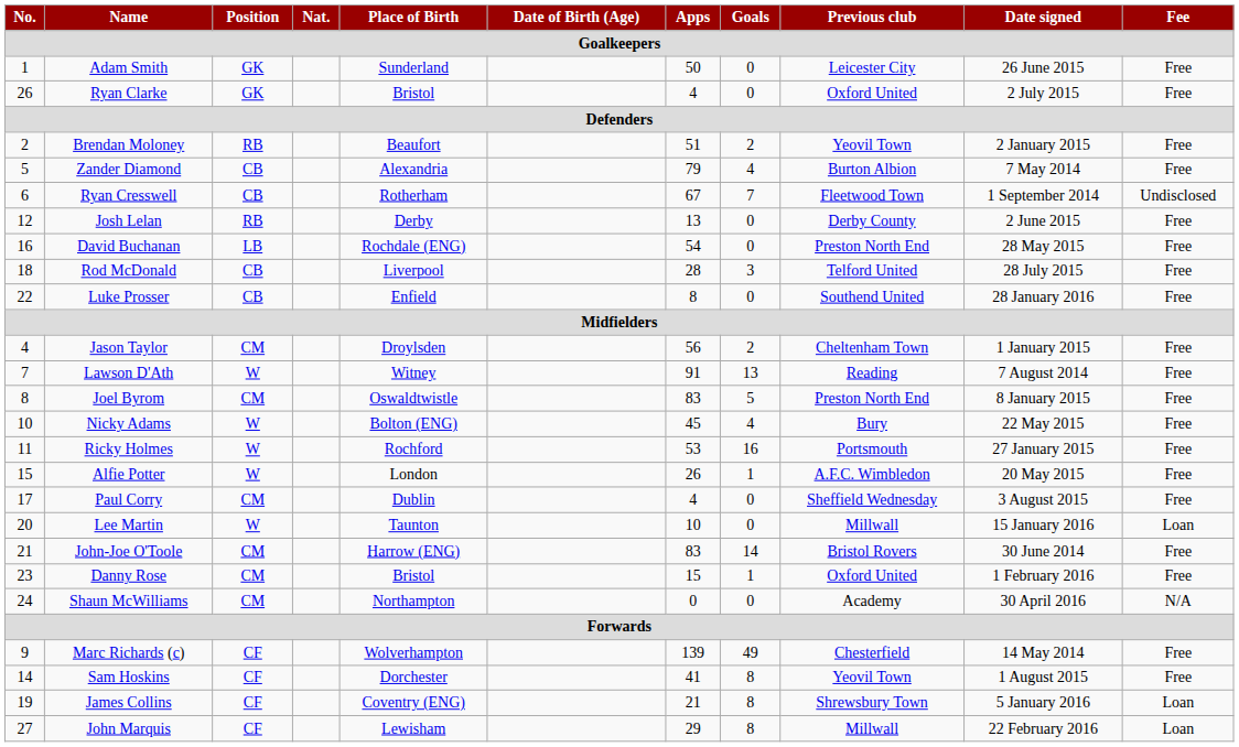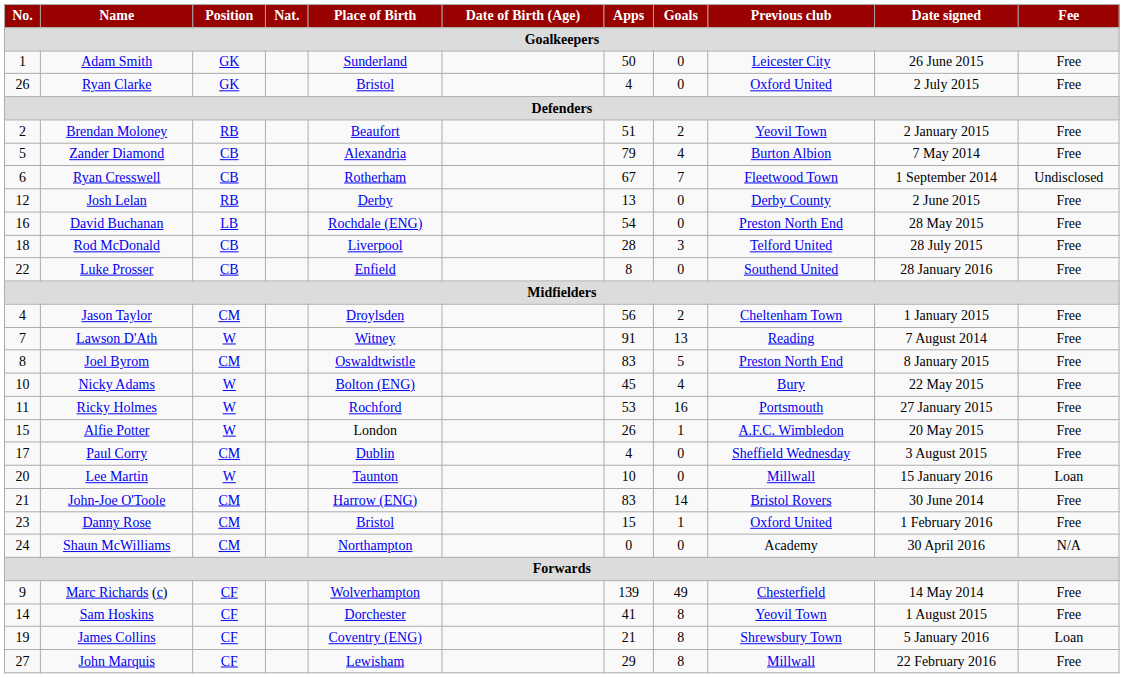 <table class="wikitable" style="text-align:center; font-size:90%; width:91%;">
 <tr>
 <th style="background:#900; color:#FFF; text-align:center;">No.</th>
 <th style="background:#900; color:#FFF; text-align:center;">Name</th>
 <th style="background:#900; color:#FFF; text-align:center;">Position</th>
 <th style="background:#900; color:#FFF; text-align:center;">Nat.</th>
 <th style="background:#900; color:#FFF; text-align:center;">Place of Birth</th>
 <th style="background:#900; color:#FFF; text-align:center;">Date of Birth (Age)</th>
 <th style="background:#900; color:#FFF; text-align:center;">Apps</th>
 <th style="background:#900; color:#FFF; text-align:center;">Goals</th>
 <th style="background:#900; color:#FFF; text-align:center;">Previous club</th>
 <th style="background:#900; color:#FFF; text-align:center;">Date signed</th>
 <th style="background:#900; color:#FFF; text-align:center;">Fee</th>
 </tr>
 <tr>
 <th colspan="14" style="background:#dcdcdc; text-align:center;">Goalkeepers</th>
 </tr>
 <tr>
 <td>1</td>
 <td><a href='#'>Adam Smith</a></td>
 <td><a href='#'>GK</a></td>
 <td></td>
 <td><a href='#'>Sunderland</a></td>
 <td></td>
 <td>50</td>
 <td>0</td>
 <td><a href='#'>Leicester City</a></td>
 <td>26 June 2015</td>
 <td>Free</td>
 </tr>
 <tr>
 <td>26</td>
 <td><a href='#'>Ryan Clarke</a></td>
 <td><a href='#'>GK</a></td>
 <td></td>
 <td><a href='#'>Bristol</a></td>
 <td></td>
 <td>4</td>
 <td>0</td>
 <td><a href='#'>Oxford United</a></td>
 <td>2 July 2015</td>
 <td>Free</td>
 </tr>
 <tr>
 <th colspan="14" style="background:#dcdcdc; text-align:center;">Defenders</th>
 </tr>
 <tr>
 <td>2</td>
 <td><a href='#'>Brendan Moloney</a></td>
 <td><a href='#'>RB</a></td>
 <td></td>
 <td><a href='#'>Beaufort</a></td>
 <td></td>
 <td>51</td>
 <td>2</td>
 <td><a href='#'>Yeovil Town</a></td>
 <td>2 January 2015</td>
 <td>Free</td>
 </tr>
 <tr>
 <td>5</td>
 <td><a href='#'>Zander Diamond</a></td>
 <td><a href='#'>CB</a></td>
 <td></td>
 <td><a href='#'>Alexandria</a></td>
 <td></td>
 <td>79</td>
 <td>4</td>
 <td><a href='#'>Burton Albion</a></td>
 <td>7 May 2014</td>
 <td>Free</td>
 </tr>
 <tr>
 <td>6</td>
 <td><a href='#'>Ryan Cresswell</a></td>
 <td><a href='#'>CB</a></td>
 <td></td>
 <td><a href='#'>Rotherham</a></td>
 <td></td>
 <td>67</td>
 <td>7</td>
 <td><a href='#'>Fleetwood Town</a></td>
 <td>1 September 2014</td>
 <td>Undisclosed</td>
 </tr>
 <tr>
 <td>12</td>
 <td><a href='#'>Josh Lelan</a></td>
 <td><a href='#'>RB</a></td>
 <td></td>
 <td><a href='#'>Derby</a></td>
 <td></td>
 <td>13</td>
 <td>0</td>
 <td><a href='#'>Derby County</a></td>
 <td>2 June 2015</td>
 <td>Free</td>
 </tr>
 <tr>
 <td>16</td>
 <td><a href='#'>David Buchanan</a></td>
 <td><a href='#'>LB</a></td>
 <td></td>
 <td><a href='#'>Rochdale (ENG)</a></td>
 <td></td>
 <td>54</td>
 <td>0</td>
 <td><a href='#'>Preston North End</a></td>
 <td>28 May 2015</td>
 <td>Free</td>
 </tr>
 <tr>
 <td>18</td>
 <td><a href='#'>Rod McDonald</a></td>
 <td><a href='#'>CB</a></td>
 <td></td>
 <td><a href='#'>Liverpool</a></td>
 <td></td>
 <td>28</td>
 <td>3</td>
 <td><a href='#'>Telford United</a></td>
 <td>28 July 2015</td>
 <td>Free</td>
 </tr>
 <tr>
 <td>22</td>
 <td><a href='#'>Luke Prosser</a></td>
 <td><a href='#'>CB</a></td>
 <td></td>
 <td><a href='#'>Enfield</a></td>
 <td></td>
 <td>8</td>
 <td>0</td>
 <td><a href='#'>Southend United</a></td>
 <td>28 January 2016</td>
 <td>Free</td>
 </tr>
 <tr>
 <th colspan="14" style="background:#dcdcdc; text-align:center;">Midfielders</th>
 </tr>
 <tr>
 <td>4</td>
 <td><a href='#'>Jason Taylor</a></td>
 <td><a href='#'>CM</a></td>
 <td></td>
 <td><a href='#'>Droylsden</a></td>
 <td></td>
 <td>56</td>
 <td>2</td>
 <td><a href='#'>Cheltenham Town</a></td>
 <td>1 January 2015</td>
 <td>Free</td>
 </tr>
 <tr>
 <td>7</td>
 <td><a href='#'>Lawson D'Ath</a></td>
 <td><a href='#'>W</a></td>
 <td></td>
 <td><a href='#'>Witney</a></td>
 <td></td>
 <td>91</td>
 <td>13</td>
 <td><a href='#'>Reading</a></td>
 <td>7 August 2014</td>
 <td>Free</td>
 </tr>
 <tr>
 <td>8</td>
 <td><a href='#'>Joel Byrom</a></td>
 <td><a href='#'>CM</a></td>
 <td></td>
 <td><a href='#'>Oswaldtwistle</a></td>
 <td></td>
 <td>83</td>
 <td>5</td>
 <td><a href='#'>Preston North End</a></td>
 <td>8 January 2015</td>
 <td>Free</td>
 </tr>
 <tr>
 <td>10</td>
 <td><a href='#'>Nicky Adams</a></td>
 <td><a href='#'>W</a></td>
 <td></td>
 <td><a href='#'>Bolton (ENG)</a></td>
 <td></td>
 <td>45</td>
 <td>4</td>
 <td><a href='#'>Bury</a></td>
 <td>22 May 2015</td>
 <td>Free</td>
 </tr>
 <tr>
 <td>11</td>
 <td><a href='#'>Ricky Holmes</a></td>
 <td><a href='#'>W</a></td>
 <td></td>
 <td><a href='#'>Rochford</a></td>
 <td></td>
 <td>53</td>
 <td>16</td>
 <td><a href='#'>Portsmouth</a></td>
 <td>27 January 2015</td>
 <td>Free</td>
 </tr>
 <tr>
 <td>15</td>
 <td><a href='#'>Alfie Potter</a></td>
 <td><a href='#'>W</a></td>
 <td></td>
 <td>London</td>
 <td></td>
 <td>26</td>
 <td>1</td>
 <td><a href='#'>A.F.C. Wimbledon</a></td>
 <td>20 May 2015</td>
 <td>Free</td>
 </tr>
 <tr>
 <td>17</td>
 <td><a href='#'>Paul Corry</a></td>
 <td><a href='#'>CM</a></td>
 <td></td>
 <td><a href='#'>Dublin</a></td>
 <td></td>
 <td>4</td>
 <td>0</td>
 <td><a href='#'>Sheffield Wednesday</a></td>
 <td>3 August 2015</td>
 <td>Free</td>
 </tr>
 <tr>
 <td>20</td>
 <td><a href='#'>Lee Martin</a></td>
 <td><a href='#'>W</a></td>
 <td></td>
 <td><a href='#'>Taunton</a></td>
 <td></td>
 <td>10</td>
 <td>0</td>
 <td><a href='#'>Millwall</a></td>
 <td>15 January 2016</td>
 <td>Loan</td>
 </tr>
 <tr>
 <td>21</td>
 <td><a href='#'>John-Joe O'Toole</a></td>
 <td><a href='#'>CM</a></td>
 <td></td>
 <td><a href='#'>Harrow (ENG)</a></td>
 <td></td>
 <td>83</td>
 <td>14</td>
 <td><a href='#'>Bristol Rovers</a></td>
 <td>30 June 2014</td>
 <td>Free</td>
 </tr>
 <tr>
 <td>23</td>
 <td><a href='#'>Danny Rose</a></td>
 <td><a href='#'>CM</a></td>
 <td></td>
 <td><a href='#'>Bristol</a></td>
 <td></td>
 <td>15</td>
 <td>1</td>
 <td><a href='#'>Oxford United</a></td>
 <td>1 February 2016</td>
 <td>Free</td>
 </tr>
 <tr>
 <td>24</td>
 <td><a href='#'>Shaun McWilliams</a></td>
 <td><a href='#'>CM</a></td>
 <td></td>
 <td><a href='#'>Northampton</a></td>
 <td></td>
 <td>0</td>
 <td>0</td>
 <td>Academy</td>
 <td>30 April 2016</td>
 <td>N/A</td>
 </tr>
 <tr>
 <th colspan="14" style="background:#dcdcdc; text-align:center;">Forwards</th>
 </tr>
 <tr>
 <td>9</td>
 <td><a href='#'>Marc Richards</a> (<a href='#'>c</a>)</td>
 <td><a href='#'>CF</a></td>
 <td></td>
 <td><a href='#'>Wolverhampton</a></td>
 <td></td>
 <td>139</td>
 <td>49</td>
 <td><a href='#'>Chesterfield</a></td>
 <td>14 May 2014</td>
 <td>Free</td>
 </tr>
 <tr>
 <td>14</td>
 <td><a href='#'>Sam Hoskins</a></td>
 <td><a href='#'>CF</a></td>
 <td></td>
 <td><a href='#'>Dorchester</a></td>
 <td></td>
 <td>41</td>
 <td>8</td>
 <td><a href='#'>Yeovil Town</a></td>
 <td>1 August 2015</td>
 <td>Free</td>
 </tr>
 <tr>
 <td>19</td>
 <td><a href='#'>James Collins</a></td>
 <td><a href='#'>CF</a></td>
 <td></td>
 <td><a href='#'>Coventry (ENG)</a></td>
 <td></td>
 <td>21</td>
 <td>8</td>
 <td><a href='#'>Shrewsbury Town</a></td>
 <td>5 January 2016</td>
 <td>Loan</td>
 </tr>
 <tr>
 <td>27</td>
 <td><a href='#'>John Marquis</a></td>
 <td><a href='#'>CF</a></td>
 <td></td>
 <td><a href='#'>Lewisham</a></td>
 <td></td>
 <td>29</td>
 <td>8</td>
 <td><a href='#'>Millwall</a></td>
 <td>22 February 2016</td>
-<td>Loan</td>
+<td>Free</td>
 </tr>
 </table>
